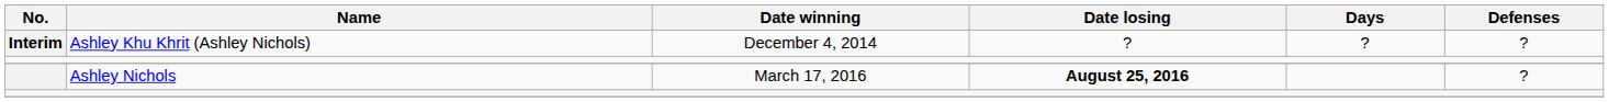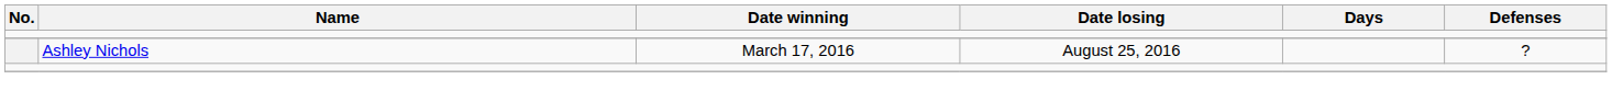 <table class="wikitable" width=100%>
 <tr>
 <th style="width:1%;">No.</th>
 <th style="width:37%;">Name</th>
 <th style="width:20%;">Date winning</th>
 <th style="width:20%;">Date losing</th>
 <th data-sort-type="number" style="width:10%;">Days</th>
 <th data-sort-type="number" style="width:10%;">Defenses</th>
-</tr>
-<tr align=center>
-<th>Interim</th>
-<td align=left> <a href='#'>Ashley Khu Khrit</a> (Ashley Nichols)</td>
-<td>December 4, 2014</td>
-<td>?</td>
-<td>?</td>
-<td>?</td>
 </tr>
 <tr>
 <td colspan="6"></td>
 </tr>
 <tr>
 </tr>
 <tr align=center>
 <th></th>
 <td align=left> <a href='#'>Ashley Nichols</a></td>
 <td>March 17, 2016</td>
-<td><strong>August 25, 2016</strong></td>
+<td>August 25, 2016</td>
 <td></td>
 <td>?</td>
 </tr>
 <tr>
 <td colspan="6"></td>
 </tr>
 <tr>
 </tr>
 </table>
